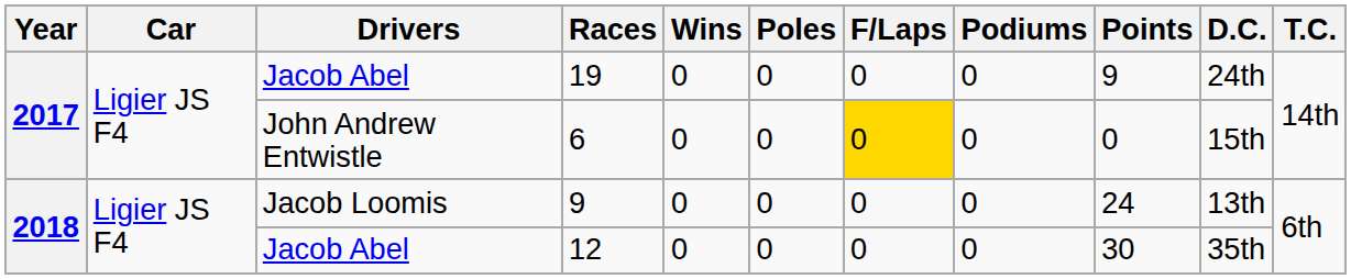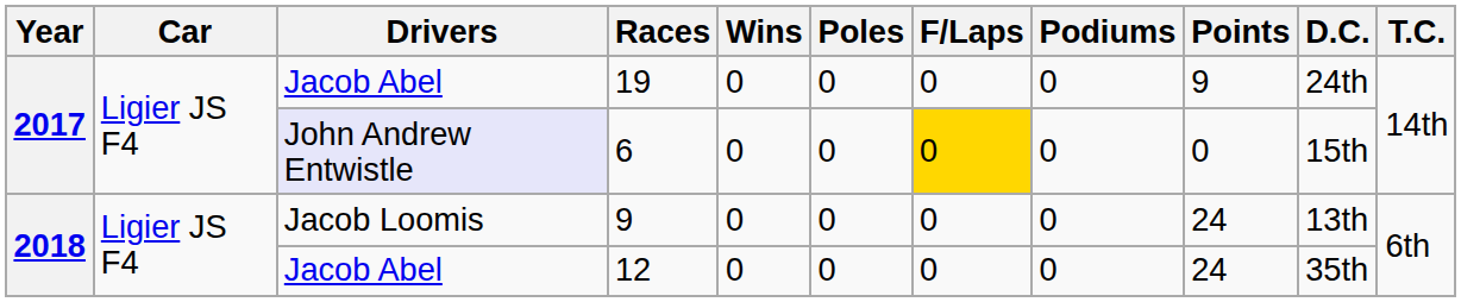 <table class="wikitable" style="font-size:85%">
 <tr>
 <th>Year</th>
 <th>Car</th>
 <th>Drivers</th>
 <th>Races</th>
 <th>Wins</th>
 <th>Poles</th>
 <th>F/Laps</th>
 <th>Podiums</th>
 <th>Points</th>
 <th>D.C.</th>
 <th>T.C.</th>
 </tr>
 <tr>
 <th rowspan="2"><a href='#'>2017</a></th>
 <td rowspan="2"><a href='#'>Ligier</a> JS F4</td>
 <td> <a href='#'>Jacob Abel</a></td>
 <td>19</td>
 <td>0</td>
 <td>0</td>
 <td>0</td>
 <td>0</td>
 <td>9</td>
 <td>24th</td>
 <td rowspan="2">14th</td>
 </tr>
 <tr>
-<td> John Andrew Entwistle</td>
+<td style="background: lavender;"> John Andrew Entwistle</td>
 <td>6</td>
 <td>0</td>
 <td>0</td>
 <td style="background: gold;">0</td>
 <td>0</td>
 <td>0</td>
 <td>15th</td>
 </tr>
 <tr>
 <th rowspan="2"><a href='#'>2018</a></th>
 <td rowspan="2"><a href='#'>Ligier</a> JS F4</td>
 <td> Jacob Loomis</td>
 <td>9</td>
 <td>0</td>
 <td>0</td>
 <td>0</td>
 <td>0</td>
 <td>24</td>
 <td>13th</td>
 <td rowspan="2">6th</td>
 </tr>
 <tr>
 <td> <a href='#'>Jacob Abel</a></td>
 <td>12</td>
 <td>0</td>
 <td>0</td>
 <td>0</td>
 <td>0</td>
-<td>30</td>
+<td>24</td>
 <td>35th</td>
 </tr>
 </table>
